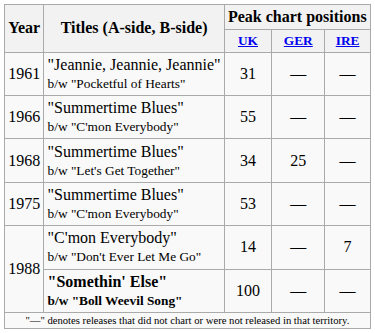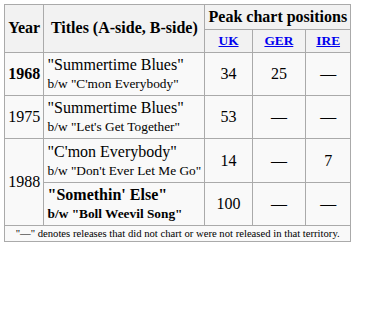 <table class="wikitable" style="text-align:center;">
 <tr>
 <th rowspan="2">Year</th>
 <th rowspan="2">Titles (A-side, B-side)</th>
 <th colspan="3">Peak chart positions</th>
 </tr>
 <tr style="font-size:smaller;">
 <th><a href='#'>UK</a><br></th>
 <th><a href='#'>GER</a><br></th>
 <th><a href='#'>IRE</a><br></th>
 </tr>
 <tr>
-<td>1961</td>
-<td align="left">"Jeannie, Jeannie, Jeannie"<br><small>b/w "Pocketful of Hearts"</small></td>
-<td>31</td>
-<td>—</td>
-<td>—</td>
-</tr>
-<tr>
-<td>1966</td>
+<td><strong>1968</strong></td>
 <td align="left">"Summertime Blues"<br><small>b/w "C'mon Everybody"</small></td>
-<td>55</td>
-<td>—</td>
-<td>—</td>
-</tr>
-<tr>
-<td>1968</td>
-<td align="left">"Summertime Blues"<br><small>b/w "Let's Get Together"</small></td>
 <td>34</td>
 <td>25</td>
 <td>—</td>
 </tr>
 <tr>
 <td>1975</td>
-<td align="left">"Summertime Blues"<br><small>b/w "C'mon Everybody"</small></td>
+<td align="left">"Summertime Blues"<br><small>b/w "Let's Get Together"</small></td>
 <td>53</td>
 <td>—</td>
 <td>—</td>
 </tr>
 <tr>
 <td rowspan="2">1988</td>
 <td align="left">"C'mon Everybody"<br><small>b/w "Don't Ever Let Me Go"</small></td>
 <td>14</td>
 <td>—</td>
 <td>7</td>
 </tr>
 <tr>
 <td align="left"><strong>"Somethin' Else"<br><small>b/w "Boll Weevil Song"</small></strong></td>
 <td>100</td>
 <td>—</td>
 <td>—</td>
 </tr>
 <tr>
 <td colspan="5" style="font-size:8pt">"—" denotes releases that did not chart or were not released in that territory.</td>
 </tr>
 </table>
